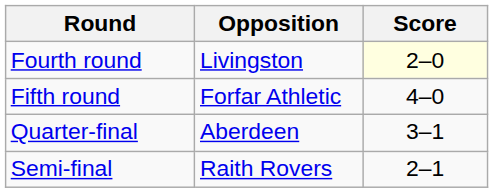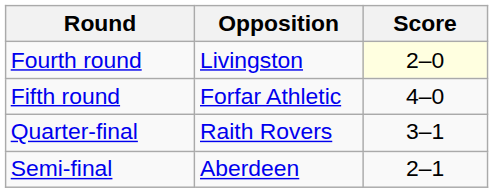 <table class="wikitable" style="text-align:left;margin-left:1em;float:right">
 <tr>
 <th width=125>Round</th>
 <th width=110>Opposition</th>
 <th width=80>Score</th>
 </tr>
 <tr>
 <td><a href='#'>Fourth round</a></td>
 <td><a href='#'>Livingston</a></td>
 <td align=center style="background: lightyellow;">2–0</td>
 </tr>
 <tr>
 <td><a href='#'>Fifth round</a></td>
 <td><a href='#'>Forfar Athletic</a></td>
 <td align=center>4–0</td>
 </tr>
 <tr>
 <td><a href='#'>Quarter-final</a></td>
-<td><a href='#'>Aberdeen</a></td>
+<td><a href='#'>Raith Rovers</a></td>
 <td align=center>3–1</td>
 </tr>
 <tr>
 <td><a href='#'>Semi-final</a></td>
-<td><a href='#'>Raith Rovers</a></td>
+<td><a href='#'>Aberdeen</a></td>
 <td align=center>2–1</td>
 </tr>
 </table>
